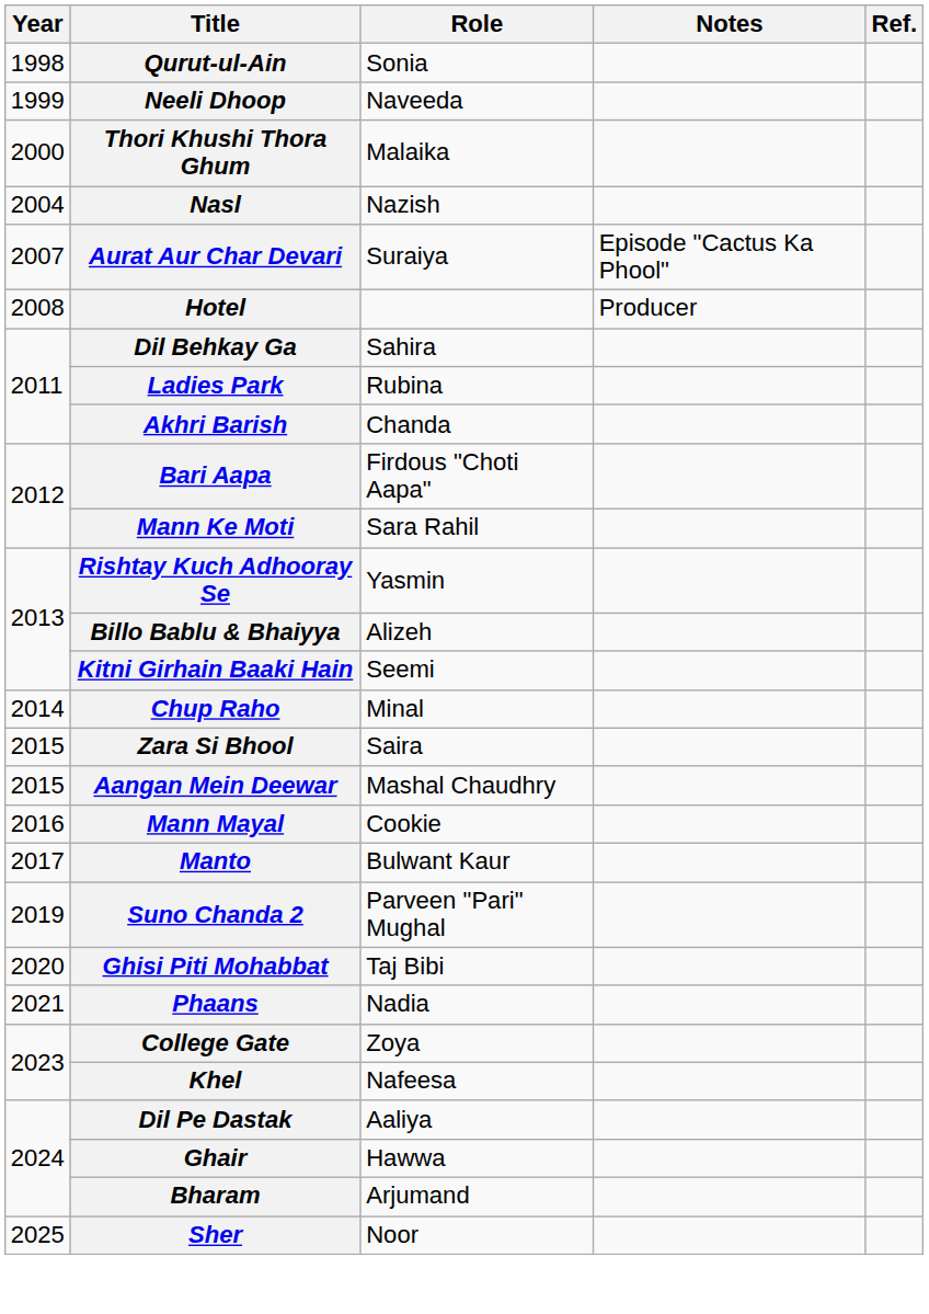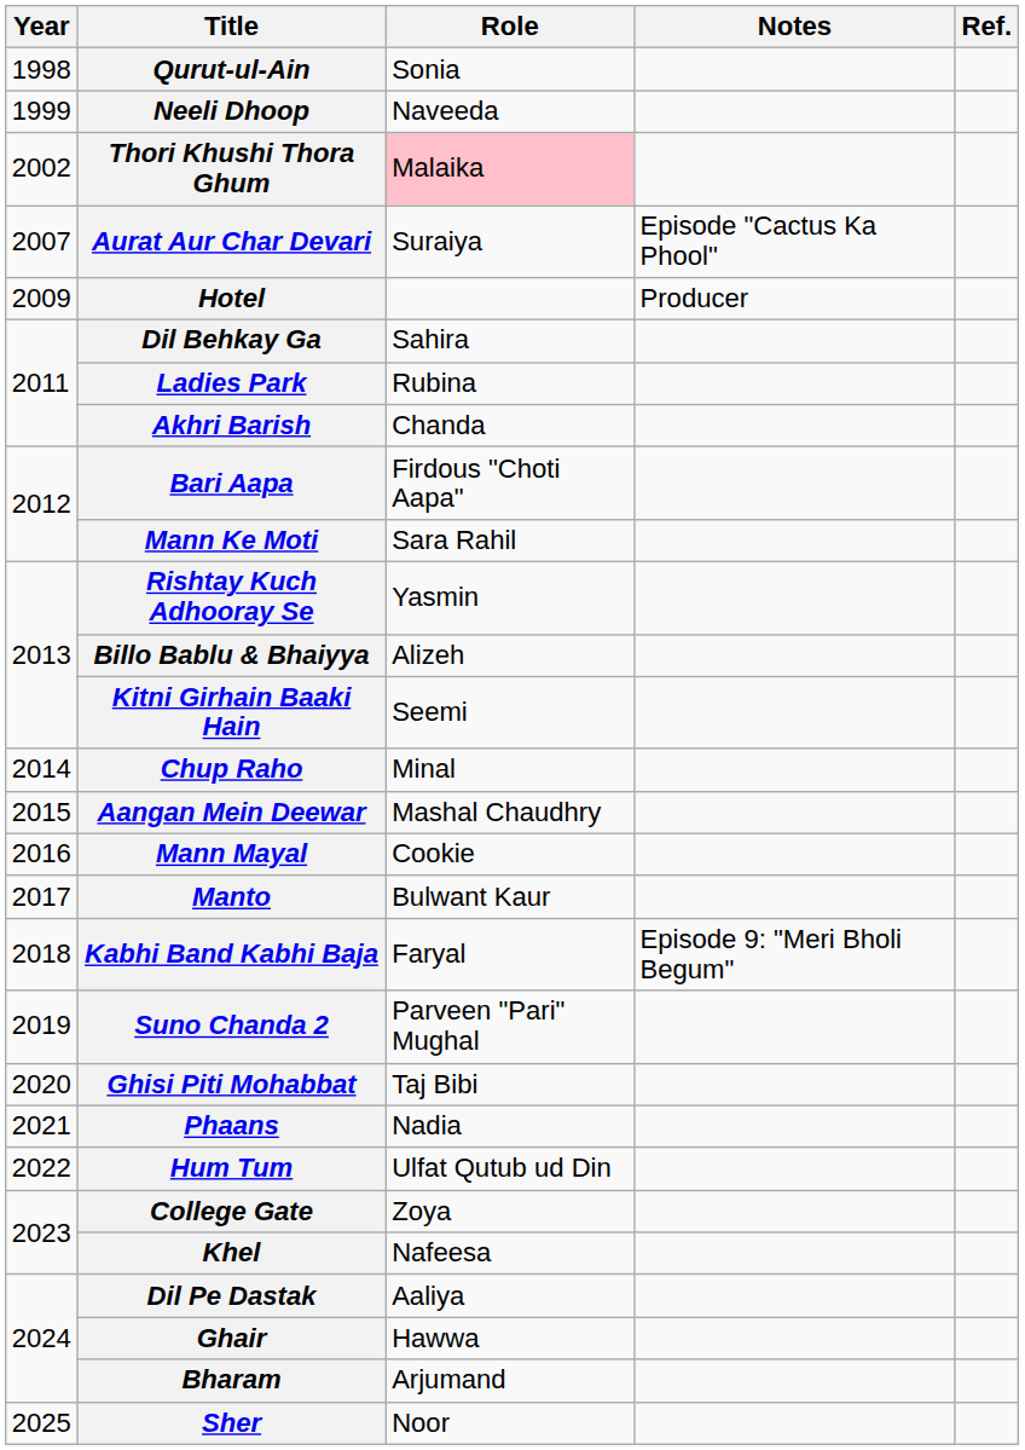 <table class="wikitable plainrowheaders">
 <tr style="text-align:center;">
 <th scope="col">Year</th>
 <th scope="col">Title</th>
 <th scope="col">Role</th>
 <th class="unsortable" scope="col">Notes</th>
 <th class="unsortable" scope="col">Ref.</th>
 </tr>
 <tr>
 <td>1998</td>
 <th scope="row"><em>Qurut-ul-Ain</em></th>
 <td>Sonia</td>
 <td></td>
 <td></td>
 </tr>
 <tr>
 <td>1999</td>
 <th scope="row"><em>Neeli Dhoop</em></th>
 <td>Naveeda</td>
 <td></td>
 <td></td>
 </tr>
 <tr>
-<td>2000</td>
+<td>2002</td>
 <th scope="row"><em>Thori Khushi Thora Ghum</em></th>
-<td>Malaika</td>
-<td></td>
-<td></td>
-</tr>
-<tr>
-<td>2004</td>
-<th scope="row"><em>Nasl</em></th>
-<td>Nazish</td>
+<td style="background: pink;">Malaika</td>
 <td></td>
 <td></td>
 </tr>
 <tr>
 <td>2007</td>
 <th scope="row"><em><a href='#'>Aurat Aur Char Devari</a></em></th>
 <td>Suraiya</td>
 <td>Episode "Cactus Ka Phool"</td>
 <td></td>
 </tr>
 <tr>
-<td>2008</td>
+<td>2009</td>
 <th scope="row"><em>Hotel</em></th>
 <td></td>
 <td>Producer</td>
 <td></td>
 </tr>
 <tr>
 <td rowspan="3">2011</td>
 <th scope="row"><em>Dil Behkay Ga</em></th>
 <td>Sahira</td>
 <td></td>
 <td></td>
 </tr>
 <tr>
 <th scope="row"><em><a href='#'>Ladies Park</a></em></th>
 <td>Rubina</td>
 <td></td>
 <td></td>
 </tr>
 <tr>
 <th scope="row"><em><a href='#'>Akhri Barish</a></em></th>
 <td>Chanda</td>
 <td></td>
 <td></td>
 </tr>
 <tr>
 <td rowspan="2">2012</td>
 <th scope="row"><em><a href='#'>Bari Aapa</a></em></th>
 <td>Firdous "Choti Aapa"</td>
 <td></td>
 <td></td>
 </tr>
 <tr>
 <th scope="row"><em><a href='#'>Mann Ke Moti</a></em></th>
 <td>Sara Rahil</td>
 <td></td>
 <td></td>
 </tr>
 <tr>
 <td rowspan="3">2013</td>
 <th scope="row"><em><a href='#'>Rishtay Kuch Adhooray Se</a></em></th>
 <td>Yasmin</td>
 <td></td>
 <td></td>
 </tr>
 <tr>
 <th scope="row"><em>Billo Bablu & Bhaiyya</em></th>
 <td>Alizeh</td>
 <td></td>
 <td></td>
 </tr>
 <tr>
 <th scope="row"><em><a href='#'>Kitni Girhain Baaki Hain</a></em></th>
 <td>Seemi</td>
 <td></td>
 <td></td>
 </tr>
 <tr>
 <td>2014</td>
 <th scope="row"><em><a href='#'>Chup Raho</a></em></th>
 <td>Minal</td>
 <td></td>
 <td></td>
 </tr>
 <tr>
 <td>2015</td>
-<th scope="row"><em>Zara Si Bhool</em></th>
-<td>Saira</td>
-<td></td>
-<td></td>
-</tr>
-<tr>
-<td>2015</td>
 <th scope="row"><em><a href='#'>Aangan Mein Deewar</a></em></th>
 <td>Mashal Chaudhry</td>
 <td></td>
 <td></td>
 </tr>
 <tr>
 <td>2016</td>
 <th scope="row"><em><a href='#'>Mann Mayal</a></em></th>
 <td>Cookie</td>
 <td></td>
 <td></td>
 </tr>
 <tr>
 <td>2017</td>
 <th scope="row"><em><a href='#'>Manto</a></em></th>
 <td>Bulwant Kaur</td>
 <td></td>
 <td></td>
 </tr>
 <tr>
+<td>2018</td>
+<th scope="row"><em><a href='#'>Kabhi Band Kabhi Baja</a></em></th>
+<td>Faryal</td>
+<td>Episode 9: "Meri Bholi Begum"</td>
+<td></td>
+</tr>
+<tr>
 <td>2019</td>
 <th scope="row"><em><a href='#'>Suno Chanda 2</a></em></th>
 <td>Parveen "Pari" Mughal</td>
 <td></td>
 <td></td>
 </tr>
 <tr>
 <td>2020</td>
 <th scope="row"><em><a href='#'>Ghisi Piti Mohabbat</a></em></th>
 <td>Taj Bibi</td>
 <td></td>
 <td></td>
 </tr>
 <tr>
 <td>2021</td>
 <th scope="row"><em><a href='#'>Phaans</a></em></th>
 <td>Nadia</td>
+<td></td>
+<td></td>
+</tr>
+<tr>
+<td>2022</td>
+<th scope="row"><em><a href='#'>Hum Tum</a></em></th>
+<td>Ulfat Qutub ud Din</td>
 <td></td>
 <td></td>
 </tr>
 <tr>
 <td rowspan="2">2023</td>
 <th scope="row"><em>College Gate</em></th>
 <td>Zoya</td>
 <td></td>
 <td></td>
 </tr>
 <tr>
 <th scope="row"><em>Khel</em></th>
 <td>Nafeesa</td>
 <td></td>
 <td></td>
 </tr>
 <tr>
 <td rowspan="3">2024</td>
 <th scope="row"><em>Dil Pe Dastak</em></th>
 <td>Aaliya</td>
 <td></td>
 <td></td>
 </tr>
 <tr>
 <th scope="row"><em>Ghair</em></th>
 <td>Hawwa</td>
 <td></td>
 <td></td>
 </tr>
 <tr>
 <th scope="row"><em>Bharam</em></th>
 <td>Arjumand</td>
 <td></td>
 <td></td>
 </tr>
 <tr>
 <td>2025</td>
 <th scope="row"><em><a href='#'>Sher</a></em></th>
 <td>Noor</td>
 <td></td>
 <td></td>
 </tr>
 </table>
